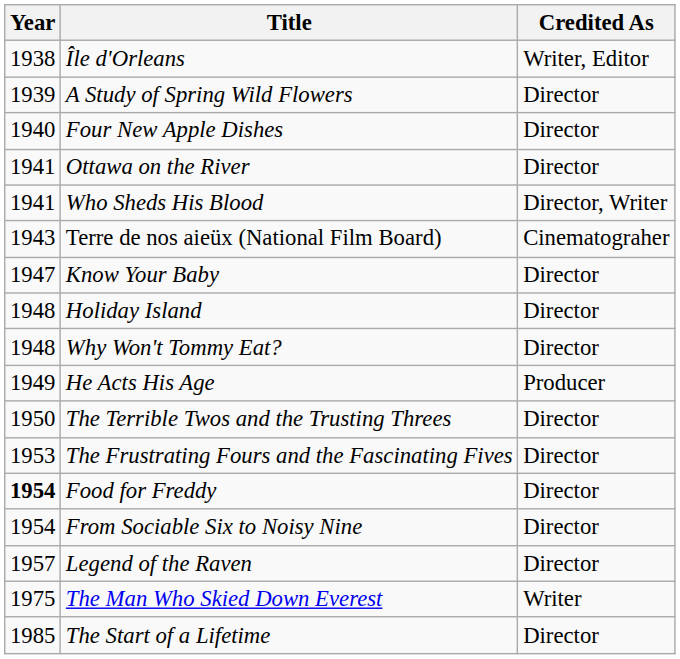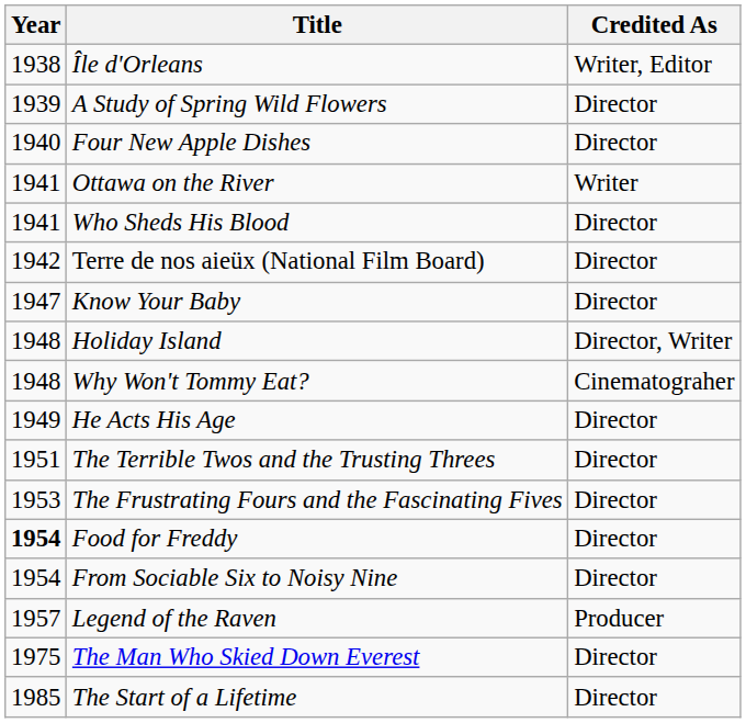 <table class="wikitable">
 <tr>
 <th>Year</th>
 <th>Title</th>
 <th>Credited As</th>
 </tr>
 <tr>
 <td>1938</td>
 <td><em>Île d'Orleans</em></td>
 <td>Writer, Editor</td>
 </tr>
 <tr>
 <td>1939</td>
 <td><em>A Study of Spring Wild Flowers</em></td>
 <td>Director</td>
 </tr>
 <tr>
 <td>1940</td>
 <td><em>Four New Apple Dishes</em></td>
 <td>Director</td>
 </tr>
 <tr>
 <td>1941</td>
 <td><em>Ottawa on the River</em></td>
-<td>Director</td>
+<td>Writer</td>
 </tr>
 <tr>
 <td>1941</td>
 <td><em>Who Sheds His Blood</em></td>
-<td>Director, Writer</td>
+<td>Director</td>
 </tr>
 <tr>
-<td>1943</td>
+<td>1942</td>
 <td>Terre de nos aieüx (National Film Board)</td>
-<td>Cinematograher</td>
+<td>Director</td>
 </tr>
 <tr>
 <td>1947</td>
 <td><em>Know Your Baby</em></td>
 <td>Director</td>
 </tr>
 <tr>
 <td>1948</td>
 <td><em>Holiday Island</em></td>
-<td>Director</td>
+<td>Director, Writer</td>
 </tr>
 <tr>
 <td>1948</td>
 <td><em>Why Won't Tommy Eat?</em></td>
-<td>Director</td>
+<td>Cinematograher</td>
 </tr>
 <tr>
 <td>1949</td>
 <td><em>He Acts His Age</em></td>
-<td>Producer</td>
+<td>Director</td>
 </tr>
 <tr>
-<td>1950</td>
+<td>1951</td>
 <td><em>The Terrible Twos and the Trusting Threes</em></td>
 <td>Director</td>
 </tr>
 <tr>
 <td>1953</td>
 <td><em>The Frustrating Fours and the Fascinating Fives</em></td>
 <td>Director</td>
 </tr>
 <tr>
 <td><strong>1954</strong></td>
 <td><em>Food for Freddy</em></td>
 <td>Director</td>
 </tr>
 <tr>
 <td>1954</td>
 <td><em>From Sociable Six to Noisy Nine</em></td>
 <td>Director</td>
 </tr>
 <tr>
 <td>1957</td>
 <td><em>Legend of the Raven</em></td>
-<td>Director</td>
+<td>Producer</td>
 </tr>
 <tr>
 <td>1975</td>
 <td><em><a href='#'>The Man Who Skied Down Everest</a></em></td>
-<td>Writer</td>
+<td>Director</td>
 </tr>
 <tr>
 <td>1985</td>
 <td><em>The Start of a Lifetime</em></td>
 <td>Director</td>
 </tr>
 </table>
